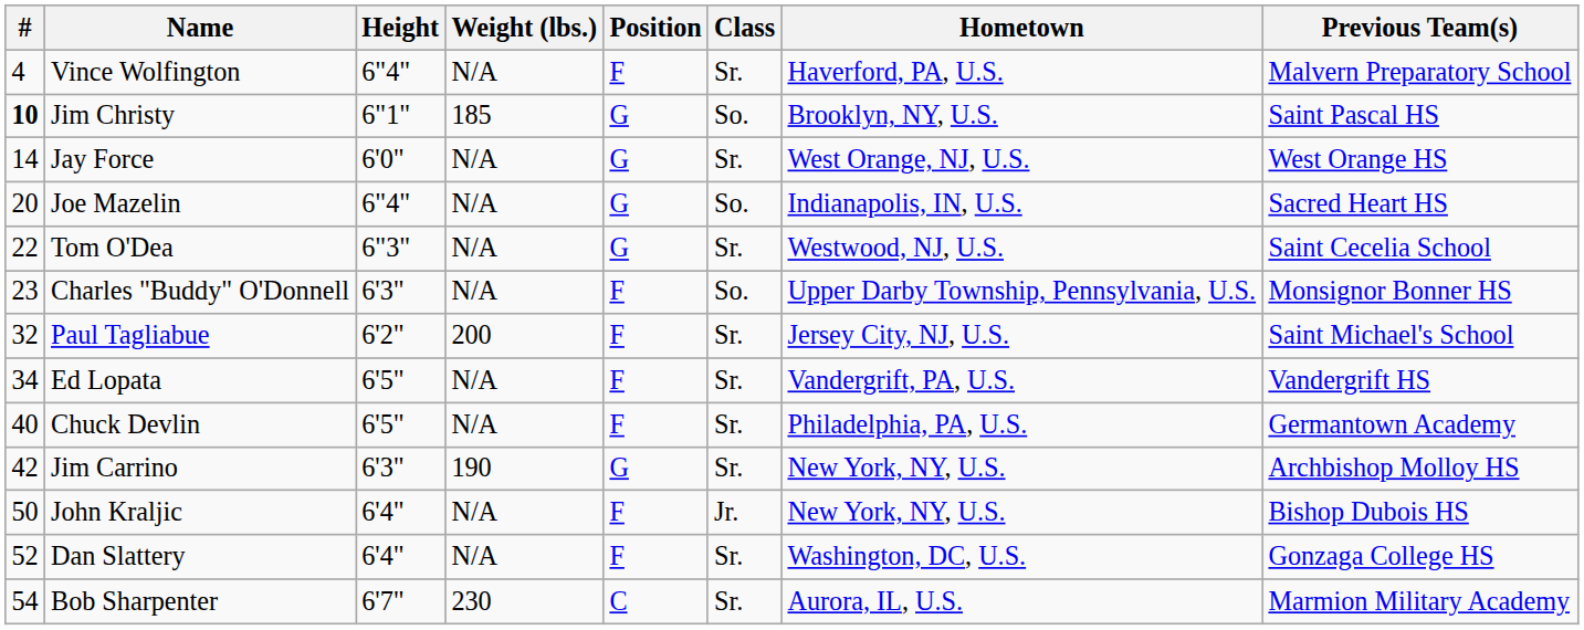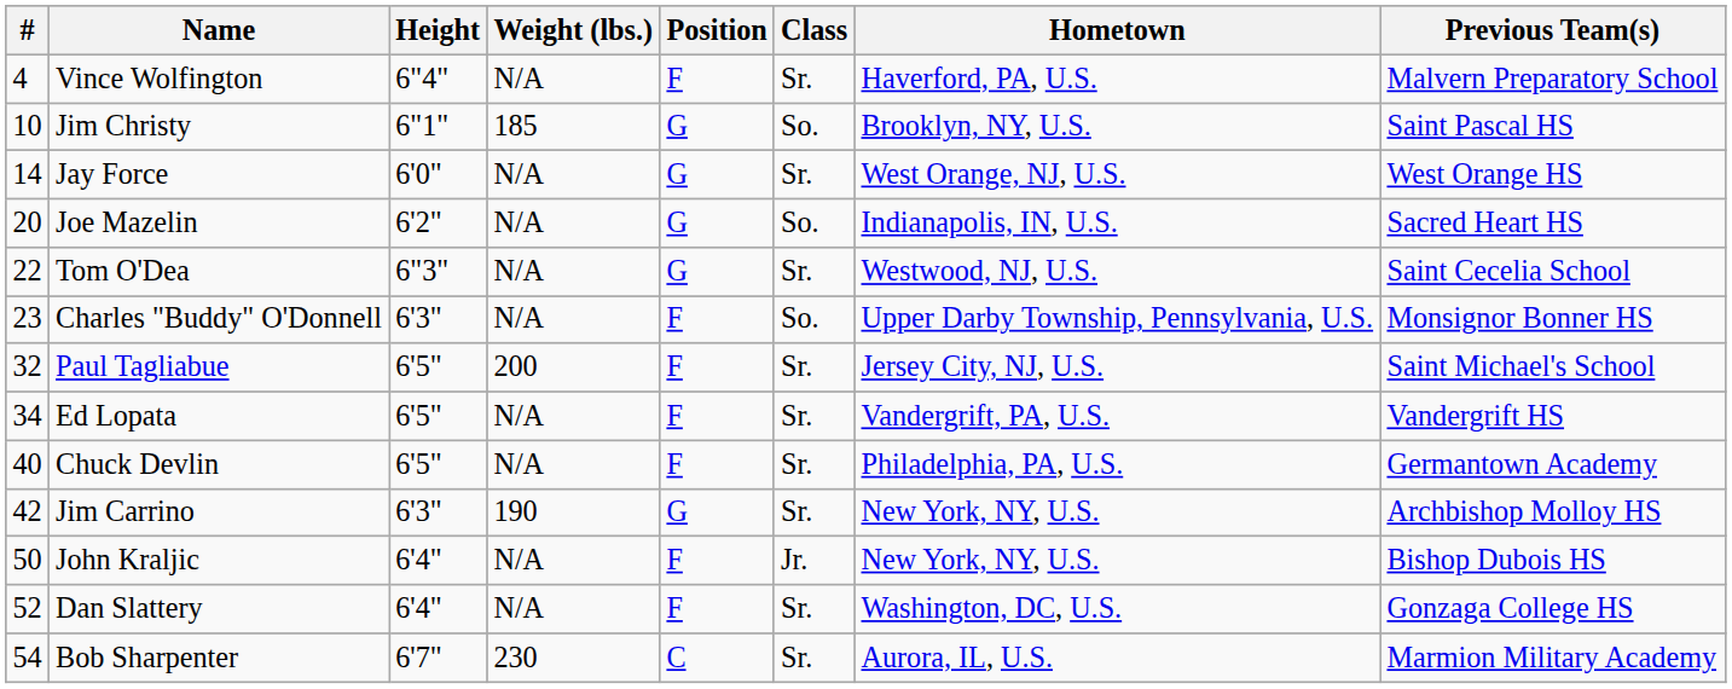 <table class="wikitable" style="font-size: 90%">
 <tr>
 <th>#</th>
 <th>Name</th>
 <th>Height</th>
 <th>Weight (lbs.)</th>
 <th>Position</th>
 <th>Class</th>
 <th>Hometown</th>
 <th>Previous Team(s)</th>
 </tr>
 <tr>
 <td>4</td>
 <td>Vince Wolfington</td>
 <td>6"4"</td>
 <td>N/A</td>
 <td><a href='#'>F</a></td>
 <td>Sr.</td>
 <td><a href='#'>Haverford, PA</a>, <a href='#'>U.S.</a></td>
 <td><a href='#'>Malvern Preparatory School</a></td>
 </tr>
 <tr>
-<td><strong>10</strong></td>
+<td>10</td>
 <td>Jim Christy</td>
 <td>6"1"</td>
 <td>185</td>
 <td><a href='#'>G</a></td>
 <td>So.</td>
 <td><a href='#'>Brooklyn, NY</a>, <a href='#'>U.S.</a></td>
 <td><a href='#'>Saint Pascal HS</a></td>
 </tr>
 <tr>
 <td>14</td>
 <td>Jay Force</td>
 <td>6'0"</td>
 <td>N/A</td>
 <td><a href='#'>G</a></td>
 <td>Sr.</td>
 <td><a href='#'>West Orange, NJ</a>, <a href='#'>U.S.</a></td>
 <td><a href='#'>West Orange HS</a></td>
 </tr>
 <tr>
 <td>20</td>
 <td>Joe Mazelin</td>
-<td>6"4"</td>
+<td>6'2"</td>
 <td>N/A</td>
 <td><a href='#'>G</a></td>
 <td>So.</td>
 <td><a href='#'>Indianapolis, IN</a>, <a href='#'>U.S.</a></td>
 <td><a href='#'>Sacred Heart HS</a></td>
 </tr>
 <tr>
 <td>22</td>
 <td>Tom O'Dea</td>
 <td>6"3"</td>
 <td>N/A</td>
 <td><a href='#'>G</a></td>
 <td>Sr.</td>
 <td><a href='#'>Westwood, NJ</a>, <a href='#'>U.S.</a></td>
 <td><a href='#'>Saint Cecelia School</a></td>
 </tr>
 <tr>
 <td>23</td>
 <td>Charles "Buddy" O'Donnell</td>
 <td>6'3"</td>
 <td>N/A</td>
 <td><a href='#'>F</a></td>
 <td>So.</td>
 <td><a href='#'>Upper Darby Township, Pennsylvania</a>, <a href='#'>U.S.</a></td>
 <td><a href='#'>Monsignor Bonner HS</a></td>
 </tr>
 <tr>
 <td>32</td>
 <td><a href='#'>Paul Tagliabue</a></td>
-<td>6'2"</td>
+<td>6'5"</td>
 <td>200</td>
 <td><a href='#'>F</a></td>
 <td>Sr.</td>
 <td><a href='#'>Jersey City, NJ</a>, <a href='#'>U.S.</a></td>
 <td><a href='#'>Saint Michael's School</a></td>
 </tr>
 <tr>
 <td>34</td>
 <td>Ed Lopata</td>
 <td>6'5"</td>
 <td>N/A</td>
 <td><a href='#'>F</a></td>
 <td>Sr.</td>
 <td><a href='#'>Vandergrift, PA</a>, <a href='#'>U.S.</a></td>
 <td><a href='#'>Vandergrift HS</a></td>
 </tr>
 <tr>
 <td>40</td>
 <td>Chuck Devlin</td>
 <td>6'5"</td>
 <td>N/A</td>
 <td><a href='#'>F</a></td>
 <td>Sr.</td>
 <td><a href='#'>Philadelphia, PA</a>, <a href='#'>U.S.</a></td>
 <td><a href='#'>Germantown Academy</a></td>
 </tr>
 <tr>
 <td>42</td>
 <td>Jim Carrino</td>
 <td>6'3"</td>
 <td>190</td>
 <td><a href='#'>G</a></td>
 <td>Sr.</td>
 <td><a href='#'>New York, NY</a>, <a href='#'>U.S.</a></td>
 <td><a href='#'>Archbishop Molloy HS</a></td>
 </tr>
 <tr>
 <td>50</td>
 <td>John Kraljic</td>
 <td>6'4"</td>
 <td>N/A</td>
 <td><a href='#'>F</a></td>
 <td>Jr.</td>
 <td><a href='#'>New York, NY</a>, <a href='#'>U.S.</a></td>
 <td><a href='#'>Bishop Dubois HS</a></td>
 </tr>
 <tr>
 <td>52</td>
 <td>Dan Slattery</td>
 <td>6'4"</td>
 <td>N/A</td>
 <td><a href='#'>F</a></td>
 <td>Sr.</td>
 <td><a href='#'>Washington, DC</a>, <a href='#'>U.S.</a></td>
 <td><a href='#'>Gonzaga College HS</a></td>
 </tr>
 <tr>
 <td>54</td>
 <td>Bob Sharpenter</td>
 <td>6'7"</td>
 <td>230</td>
 <td><a href='#'>C</a></td>
 <td>Sr.</td>
 <td><a href='#'>Aurora, IL</a>, <a href='#'>U.S.</a></td>
 <td><a href='#'>Marmion Military Academy</a></td>
 </tr>
 </table>
